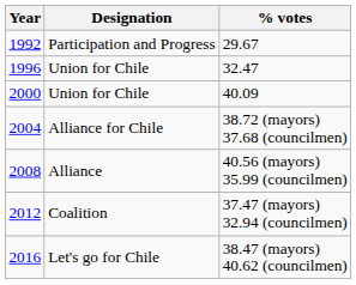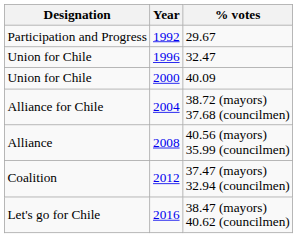 <table class="wikitable">
 <tr>
+<th>Designation</th>
 <th>Year</th>
-<th>Designation</th>
 <th>% votes</th>
 </tr>
 <tr>
+<td>Participation and Progress</td>
 <td><a href='#'>1992</a></td>
-<td>Participation and Progress</td>
 <td>29.67</td>
 </tr>
 <tr>
+<td>Union for Chile</td>
 <td><a href='#'>1996</a></td>
-<td>Union for Chile</td>
 <td>32.47</td>
 </tr>
 <tr>
+<td>Union for Chile</td>
 <td><a href='#'>2000</a></td>
-<td>Union for Chile</td>
 <td>40.09</td>
 </tr>
 <tr>
+<td>Alliance for Chile</td>
 <td><a href='#'>2004</a></td>
-<td>Alliance for Chile</td>
 <td>38.72 (mayors)<br>37.68 (councilmen)</td>
 </tr>
 <tr>
+<td>Alliance</td>
 <td><a href='#'>2008</a></td>
-<td>Alliance</td>
 <td>40.56 (mayors)<br>35.99 (councilmen)</td>
 </tr>
 <tr>
+<td>Coalition</td>
 <td><a href='#'>2012</a></td>
-<td>Coalition</td>
 <td>37.47 (mayors)<br>32.94 (councilmen)</td>
 </tr>
 <tr>
+<td>Let's go for Chile</td>
 <td><a href='#'>2016</a></td>
-<td>Let's go for Chile</td>
 <td>38.47 (mayors)<br>40.62 (councilmen)</td>
 </tr>
 </table>
